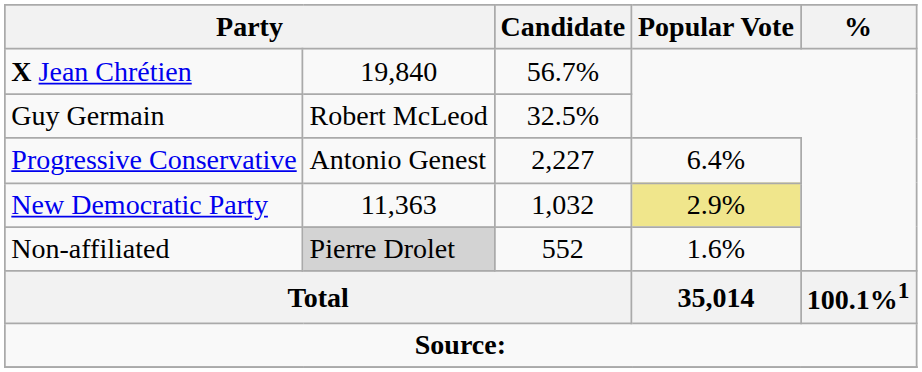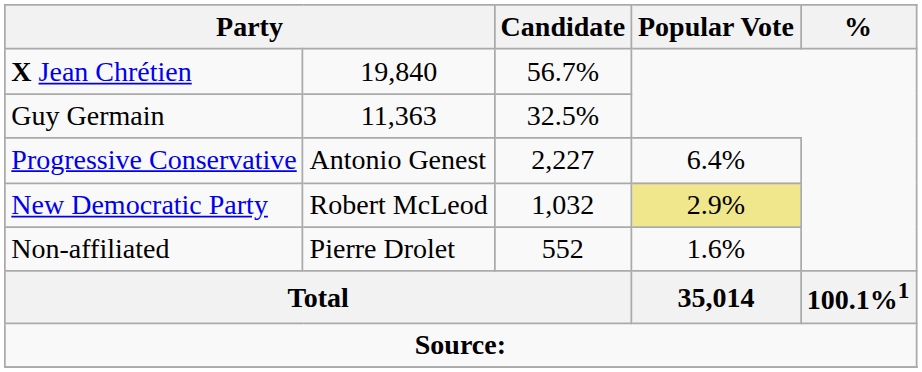 <table class="wikitable">
 <tr>
 <th colspan="2">Party</th>
 <th>Candidate</th>
 <th>Popular Vote</th>
 <th>%</th>
 </tr>
 <tr>
 <td> <strong>X</strong> <a href='#'>Jean Chrétien</a></td>
 <td align=center>19,840</td>
 <td align=center>56.7%</td>
 </tr>
 <tr>
 <td>Guy Germain</td>
-<td>Robert McLeod</td>
+<td align=center>11,363</td>
 <td align=center>32.5%</td>
 </tr>
 <tr>
 <td><a href='#'>Progressive Conservative</a></td>
 <td>Antonio Genest</td>
 <td align=center>2,227</td>
 <td align=center>6.4%</td>
 </tr>
 <tr>
 <td><a href='#'>New Democratic Party</a></td>
-<td align=center>11,363</td>
+<td>Robert McLeod</td>
 <td align=center>1,032</td>
 <td align=center style="background: khaki;">2.9%</td>
 </tr>
 <tr>
 <td>Non-affiliated</td>
-<td style="background: lightgrey;">Pierre Drolet</td>
+<td>Pierre Drolet</td>
 <td align=center>552</td>
 <td align=center>1.6%</td>
 </tr>
 <tr>
 <th colspan=3>Total</th>
 <th>35,014</th>
 <th>100.1%<sup>1</sup></th>
 </tr>
 <tr>
 <td align="center" colspan=5><strong>Source:</strong> </td>
 </tr>
 <tr>
 </tr>
 </table>
